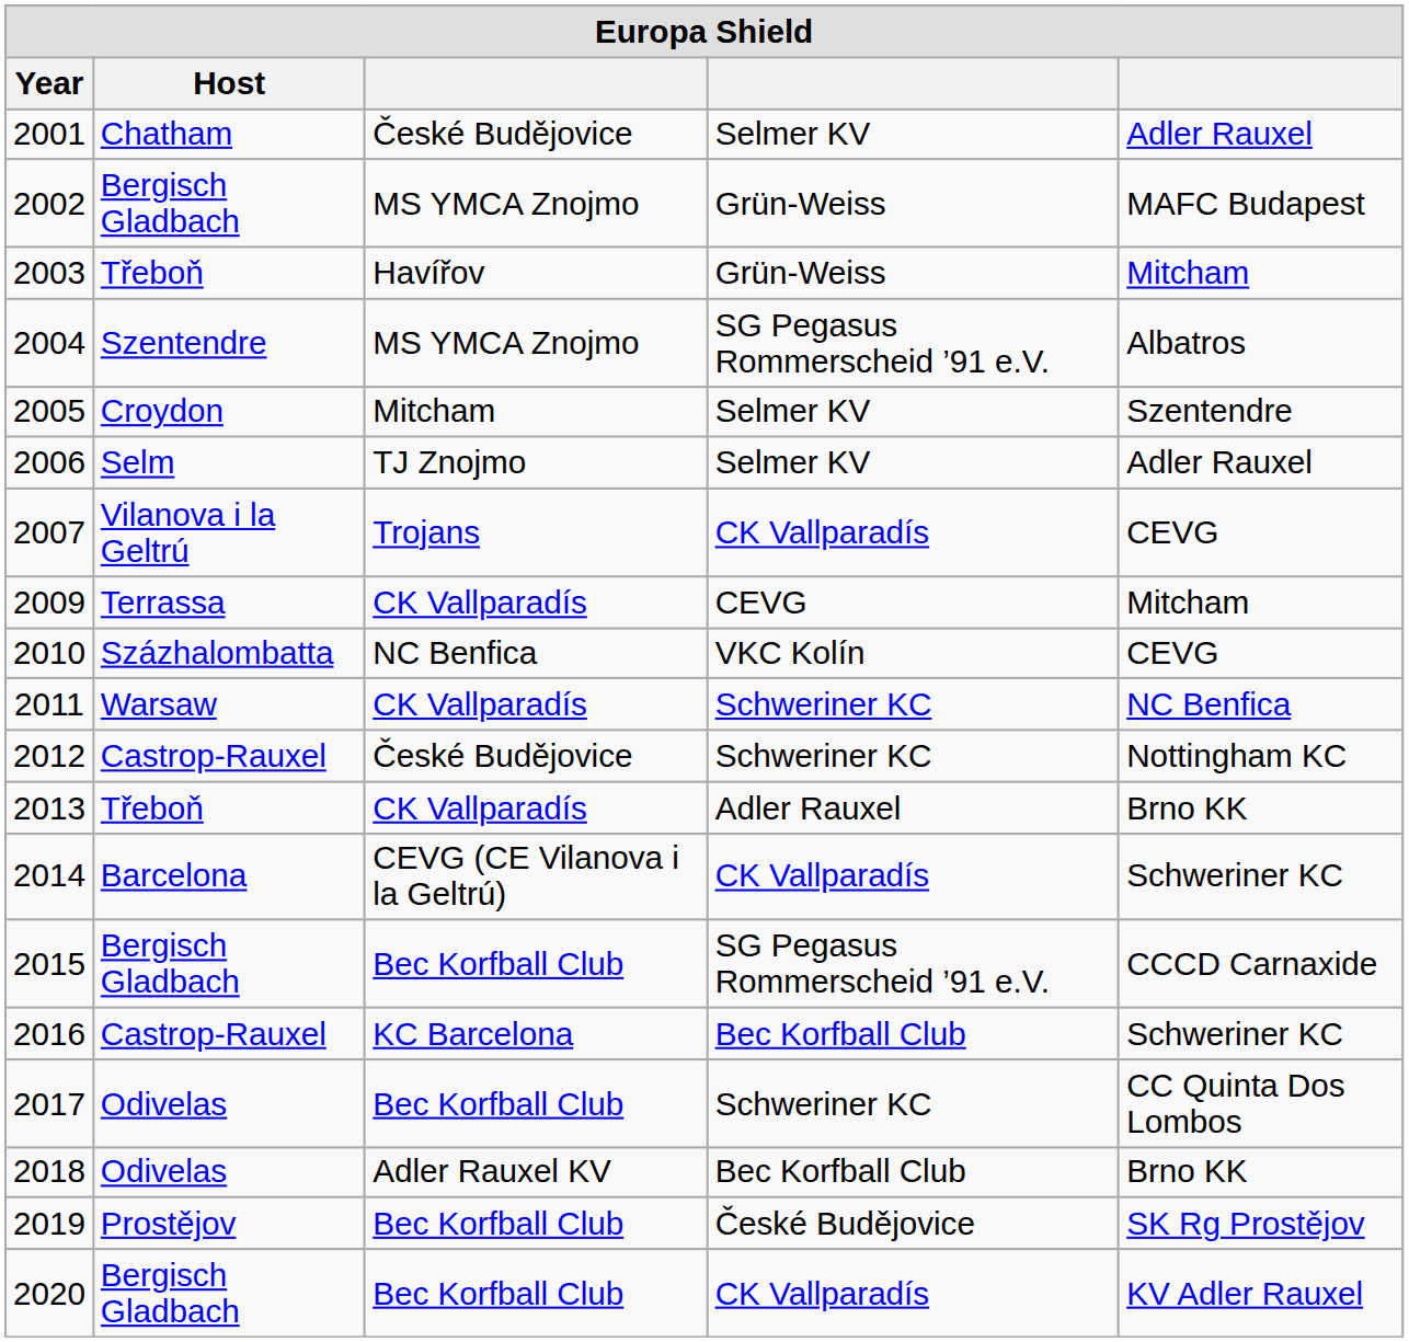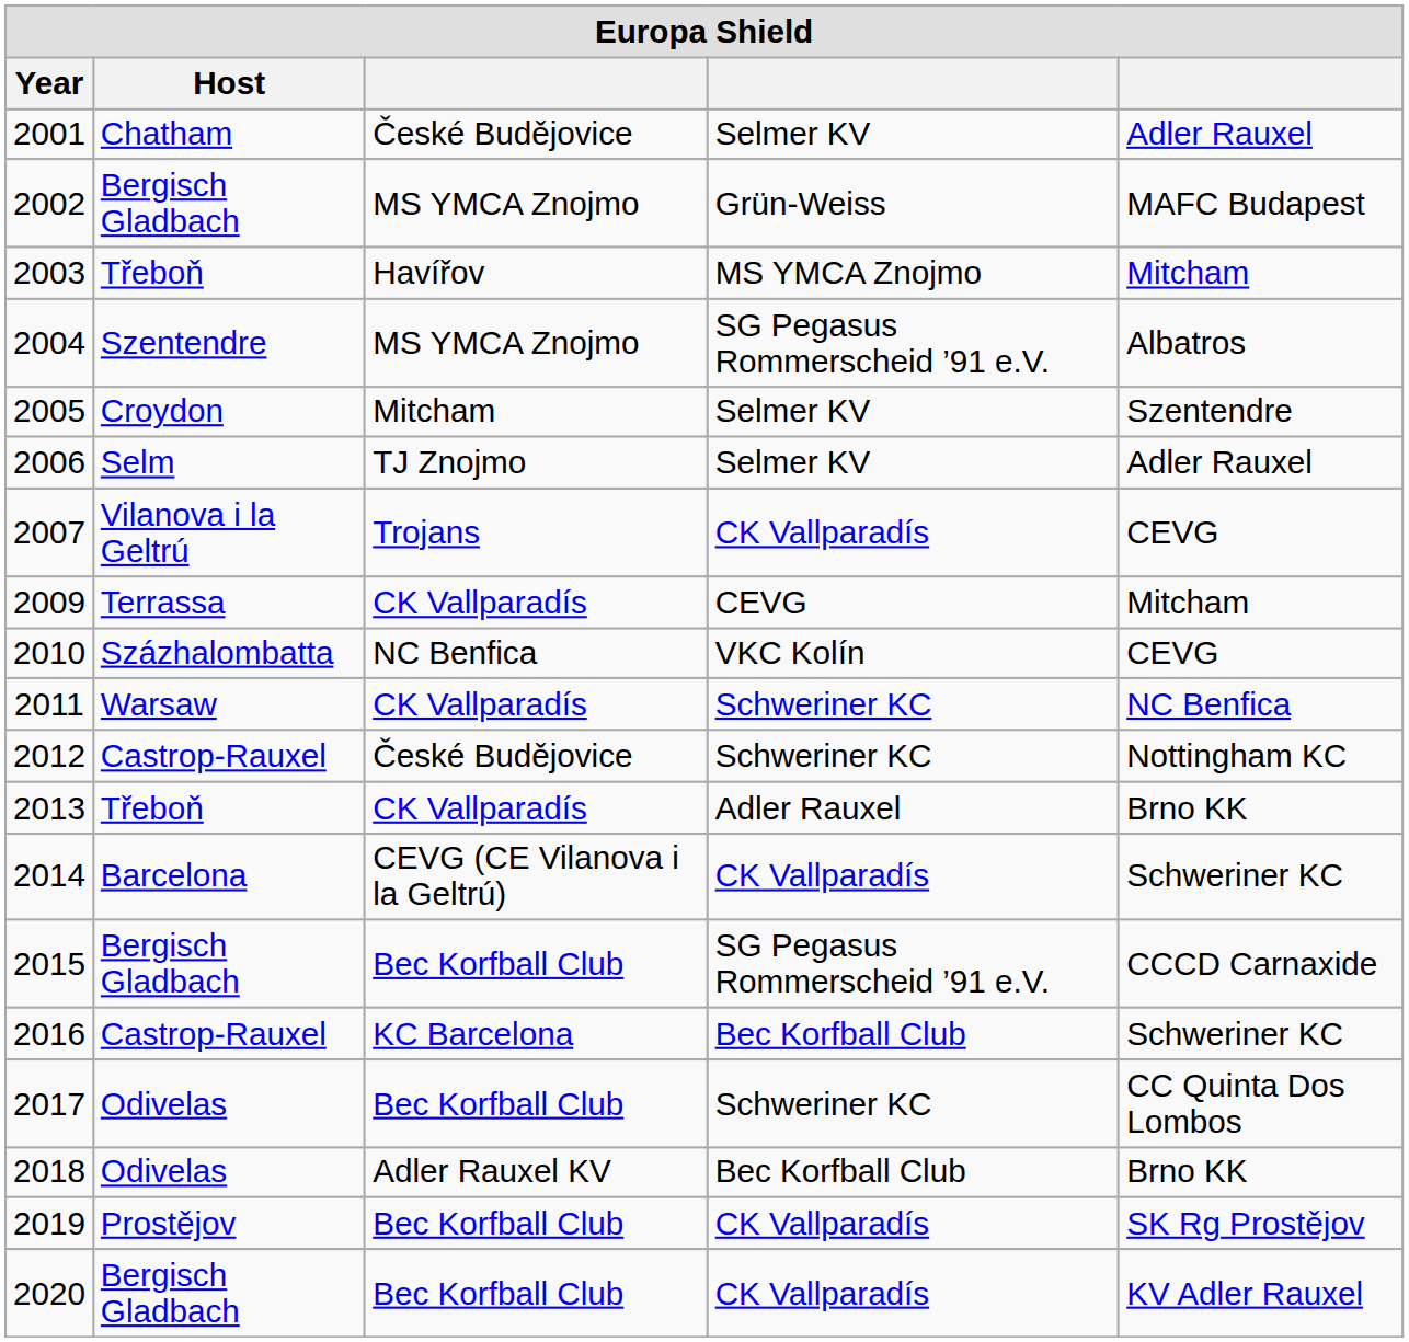 <table class="wikitable" style=font-size:90% width=620>
 <tr align=center style="background:#dfdfdf;">
 <td colspan=5><strong>Europa Shield</strong></td>
 </tr>
 <tr>
 <th>Year</th>
 <th>Host</th>
 <th></th>
 <th></th>
 <th></th>
 </tr>
 <tr>
 <td align=center>2001</td>
 <td><a href='#'>Chatham</a> </td>
 <td> České Budějovice</td>
 <td> Selmer KV</td>
 <td> <a href='#'>Adler Rauxel</a></td>
 </tr>
 <tr>
 <td align=center>2002</td>
 <td><a href='#'>Bergisch Gladbach</a> </td>
 <td> MS YMCA Znojmo</td>
 <td> Grün-Weiss</td>
 <td> MAFC Budapest</td>
 </tr>
 <tr>
 <td align=center>2003</td>
 <td><a href='#'>Třeboň</a> </td>
 <td> Havířov</td>
-<td> Grün-Weiss</td>
+<td> MS YMCA Znojmo</td>
 <td> <a href='#'>Mitcham</a></td>
 </tr>
 <tr>
 <td align=center>2004</td>
 <td><a href='#'>Szentendre</a> </td>
 <td> MS YMCA Znojmo</td>
 <td> SG Pegasus Rommerscheid ’91 e.V.</td>
 <td> Albatros</td>
 </tr>
 <tr>
 <td align=center>2005</td>
 <td><a href='#'>Croydon</a> </td>
 <td> Mitcham</td>
 <td> Selmer KV</td>
 <td> Szentendre</td>
 </tr>
 <tr>
 <td align=center>2006</td>
 <td><a href='#'>Selm</a> </td>
 <td> TJ Znojmo</td>
 <td> Selmer KV</td>
 <td> Adler Rauxel</td>
 </tr>
 <tr>
 <td align=center>2007</td>
 <td><a href='#'>Vilanova i la Geltrú</a> </td>
 <td> <a href='#'>Trojans</a></td>
 <td> <a href='#'>CK Vallparadís</a></td>
 <td> CEVG</td>
 </tr>
 <tr>
 <td align=center>2009</td>
 <td><a href='#'>Terrassa</a> </td>
 <td> <a href='#'>CK Vallparadís</a></td>
 <td> CEVG</td>
 <td> Mitcham</td>
 </tr>
 <tr>
 <td align=center>2010</td>
 <td><a href='#'>Százhalombatta</a> </td>
 <td> NC Benfica</td>
 <td> VKC Kolín</td>
 <td> CEVG</td>
 </tr>
 <tr>
 <td align=center>2011</td>
 <td><a href='#'>Warsaw</a> </td>
 <td> <a href='#'>CK Vallparadís</a></td>
 <td> <a href='#'>Schweriner KC</a></td>
 <td> <a href='#'>NC Benfica</a></td>
 </tr>
 <tr>
 <td align=center>2012</td>
 <td><a href='#'>Castrop-Rauxel</a> </td>
 <td> České Budějovice</td>
 <td> Schweriner KC</td>
 <td> Nottingham KC</td>
 </tr>
 <tr>
 <td align=center>2013</td>
 <td><a href='#'>Třeboň</a> </td>
 <td> <a href='#'>CK Vallparadís</a></td>
 <td> Adler Rauxel</td>
 <td> Brno KK</td>
 </tr>
 <tr>
 <td align=center>2014</td>
 <td><a href='#'>Barcelona</a> </td>
 <td> CEVG (CE Vilanova i la Geltrú)</td>
 <td> <a href='#'>CK Vallparadís</a></td>
 <td> Schweriner KC</td>
 </tr>
 <tr>
 <td align=center>2015</td>
 <td><a href='#'>Bergisch Gladbach</a> </td>
 <td> <a href='#'>Bec Korfball Club</a></td>
 <td> SG Pegasus Rommerscheid ’91 e.V.</td>
 <td> CCCD Carnaxide</td>
 </tr>
 <tr>
 <td align=center>2016</td>
 <td><a href='#'>Castrop-Rauxel</a> </td>
 <td> <a href='#'>KC Barcelona</a></td>
 <td> <a href='#'>Bec Korfball Club</a></td>
 <td> Schweriner KC</td>
 </tr>
 <tr>
 <td align=center>2017</td>
 <td><a href='#'>Odivelas</a> </td>
 <td> <a href='#'>Bec Korfball Club</a></td>
 <td> Schweriner KC</td>
 <td> CC Quinta Dos Lombos</td>
 </tr>
 <tr>
 <td align=center>2018</td>
 <td><a href='#'>Odivelas</a> </td>
 <td> Adler Rauxel KV</td>
 <td> Bec Korfball Club</td>
 <td> Brno KK</td>
 </tr>
 <tr>
 <td align=center>2019</td>
 <td><a href='#'>Prostějov</a> </td>
 <td> <a href='#'>Bec Korfball Club</a></td>
-<td> České Budějovice</td>
+<td> <a href='#'>CK Vallparadís</a></td>
 <td> <a href='#'>SK Rg Prostějov</a></td>
 </tr>
 <tr>
 <td align=center>2020</td>
 <td><a href='#'>Bergisch Gladbach</a> </td>
 <td> <a href='#'>Bec Korfball Club</a></td>
 <td> <a href='#'>CK Vallparadís</a></td>
 <td> <a href='#'>KV Adler Rauxel</a></td>
 </tr>
 </table>
